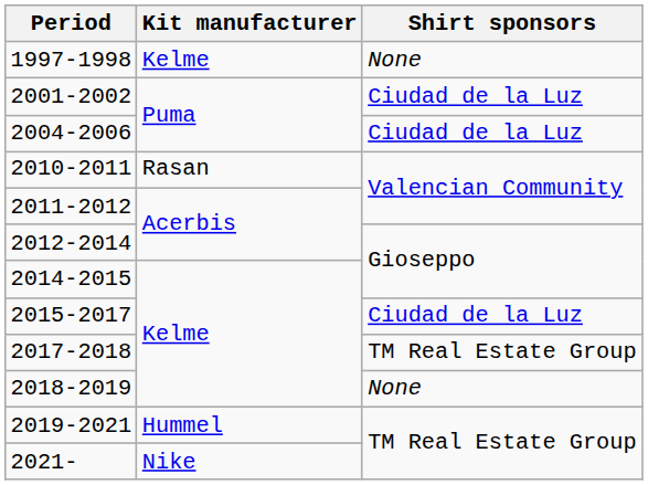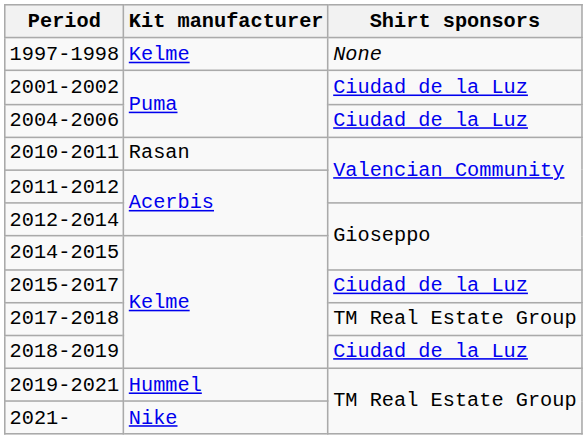 <table class="wikitable">
 <tr>
 <th>Period</th>
 <th>Kit manufacturer</th>
 <th>Shirt sponsors</th>
 </tr>
 <tr>
 <td>1997-1998</td>
 <td><a href='#'>Kelme</a></td>
 <td><em>None</em></td>
 </tr>
 <tr>
 <td>2001-2002</td>
 <td rowspan="2"><a href='#'>Puma</a></td>
 <td><a href='#'>Ciudad de la Luz</a></td>
 </tr>
 <tr>
 <td>2004-2006</td>
 <td><a href='#'>Ciudad de la Luz</a></td>
 </tr>
 <tr>
 <td>2010-2011</td>
 <td>Rasan</td>
 <td rowspan="2"><a href='#'>Valencian Community</a></td>
 </tr>
 <tr>
 <td>2011-2012</td>
 <td rowspan="2"><a href='#'>Acerbis</a></td>
 </tr>
 <tr>
 <td>2012-2014</td>
 <td rowspan="2">Gioseppo</td>
 </tr>
 <tr>
 <td>2014-2015</td>
 <td rowspan="4"><a href='#'>Kelme</a></td>
 </tr>
 <tr>
 <td>2015-2017</td>
 <td><a href='#'>Ciudad de la Luz</a></td>
 </tr>
 <tr>
 <td>2017-2018</td>
 <td>TM Real Estate Group</td>
 </tr>
 <tr>
 <td>2018-2019</td>
-<td><em>None</em></td>
+<td><a href='#'>Ciudad de la Luz</a></td>
 </tr>
 <tr>
 <td>2019-2021</td>
 <td><a href='#'>Hummel</a></td>
 <td rowspan="3">TM Real Estate Group</td>
 </tr>
 <tr>
 <td>2021-</td>
 <td><a href='#'>Nike</a></td>
 </tr>
 </table>
